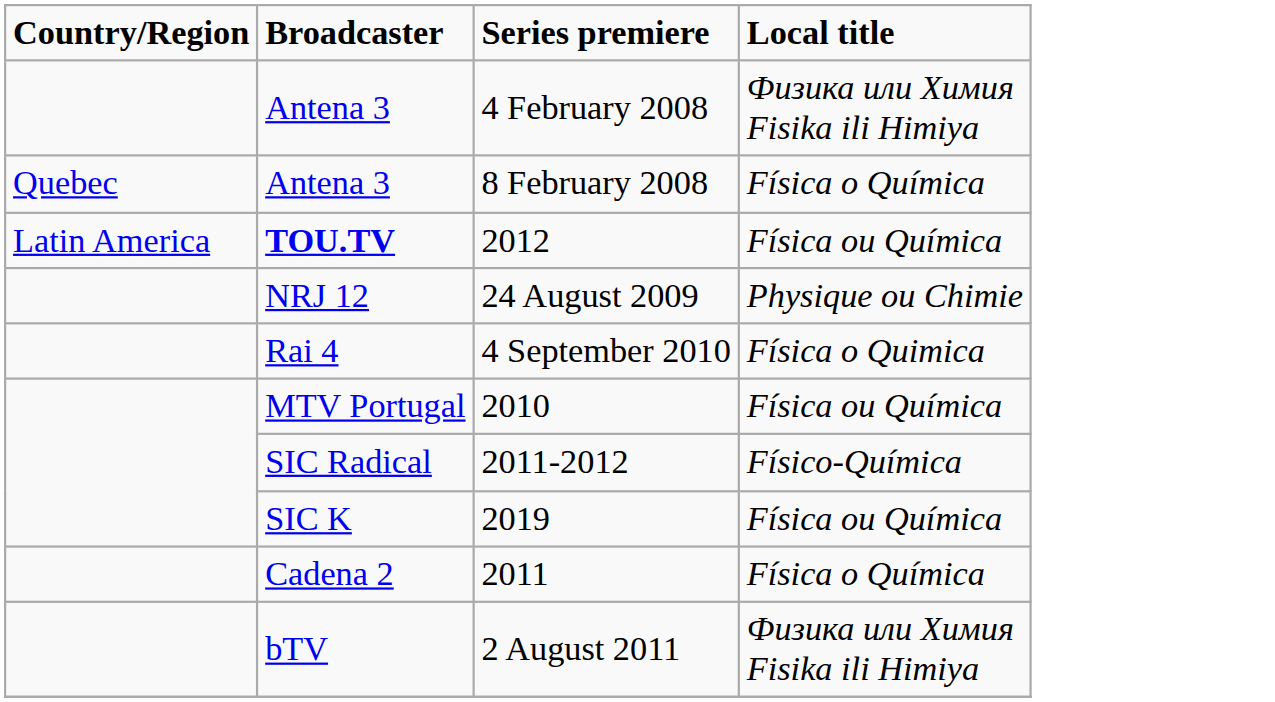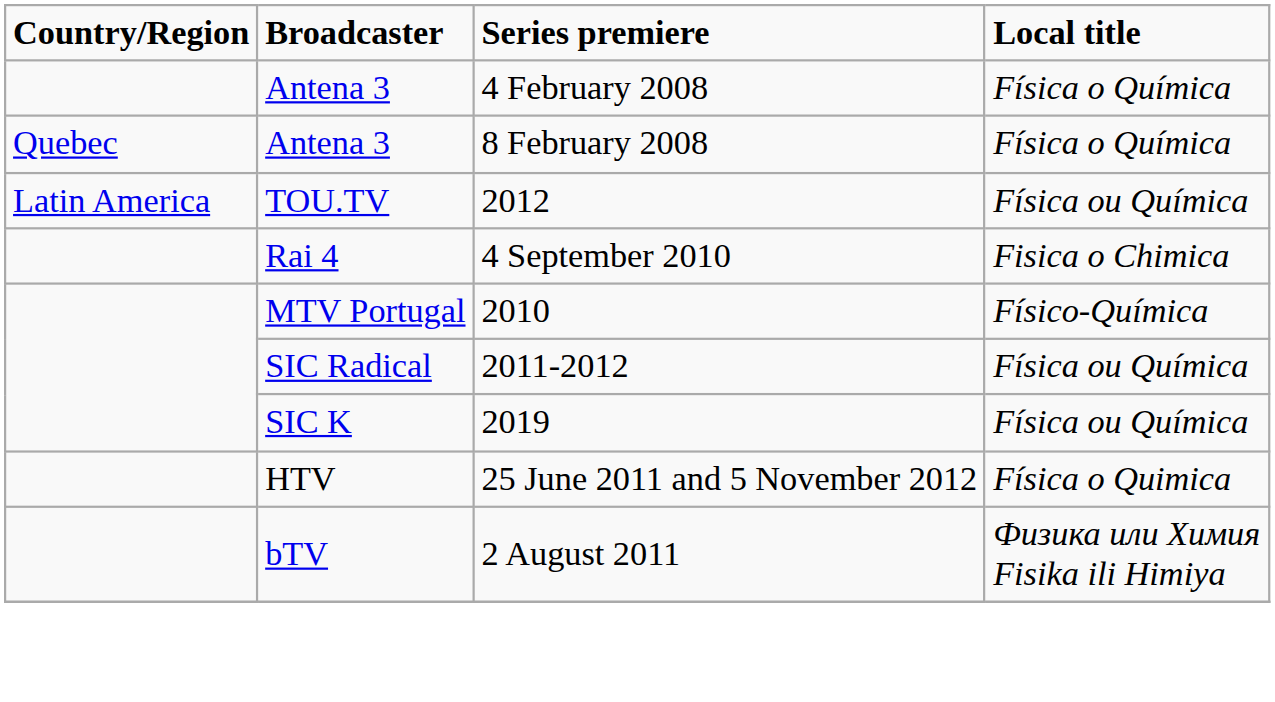 <table class="sortable wikitable" style="font-size:97%;">
 <tr>
 <td><strong>Country/Region</strong></td>
 <td><strong>Broadcaster</strong></td>
 <td><strong>Series premiere</strong></td>
 <td><strong>Local title</strong></td>
 </tr>
 <tr>
 <td></td>
 <td><a href='#'>Antena 3</a></td>
 <td>4 February 2008</td>
-<td><em>Физика или Химия</em><br><em>Fisika ili Himiya</em></td>
+<td><em>Física o Química</em></td>
 </tr>
 <tr>
 <td> <a href='#'>Quebec</a></td>
 <td><a href='#'>Antena 3</a></td>
 <td>8 February 2008</td>
 <td><em>Física o Química</em></td>
 </tr>
 <tr>
 <td><a href='#'>Latin America</a></td>
-<td><strong><a href='#'>TOU.TV</a></strong></td>
+<td><a href='#'>TOU.TV</a></td>
 <td>2012</td>
 <td><em>Física ou Química</em></td>
 </tr>
 <tr>
 <td></td>
-<td><a href='#'>NRJ 12</a></td>
-<td>24 August 2009</td>
-<td><em>Physique ou Chimie</em></td>
-</tr>
-<tr>
-<td></td>
 <td><a href='#'>Rai 4</a></td>
 <td>4 September 2010</td>
-<td><em>Física o Quimica</em></td>
+<td><em>Fisica o Chimica</em></td>
 </tr>
 <tr>
 <td rowspan=3></td>
 <td><a href='#'>MTV Portugal</a></td>
 <td>2010</td>
-<td><em>Física ou Química</em></td>
+<td><em>Físico-Química</em></td>
 </tr>
 <tr>
 <td><a href='#'>SIC Radical</a></td>
 <td>2011-2012</td>
-<td><em>Físico-Química</em></td>
+<td><em>Física ou Química</em></td>
 </tr>
 <tr>
 <td><a href='#'>SIC K</a></td>
 <td>2019</td>
 <td><em>Física ou Química</em></td>
 </tr>
 <tr>
 <td></td>
-<td><a href='#'>Cadena 2</a></td>
-<td>2011</td>
-<td><em>Física o Química</em></td>
+<td>HTV</td>
+<td>25 June 2011 and 5 November 2012</td>
+<td><em>Física o Quimica</em></td>
 </tr>
 <tr>
 <td></td>
 <td><a href='#'>bTV</a></td>
 <td>2 August 2011</td>
 <td><em>Физика или Химия</em><br><em>Fisika ili Himiya</em></td>
 </tr>
 <tr>
 </tr>
 </table>
